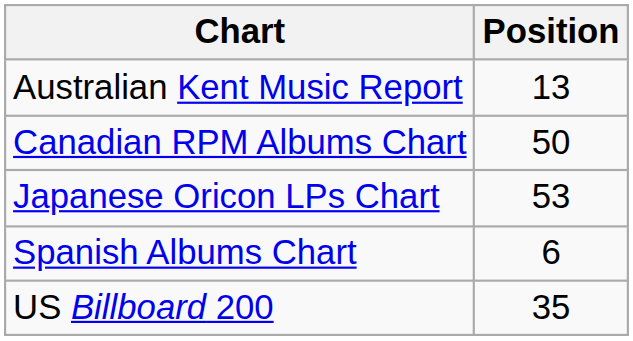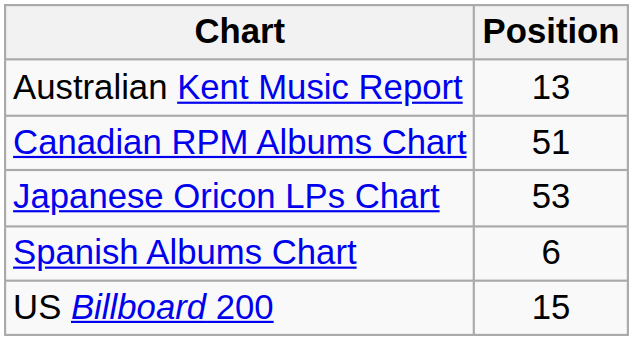 <table class="wikitable sortable" style="text-align:center;">
 <tr>
 <th>Chart</th>
 <th>Position</th>
 </tr>
 <tr>
 <td align="left">Australian <a href='#'>Kent Music Report</a></td>
 <td>13</td>
 </tr>
 <tr>
 <td align="left"><a href='#'>Canadian RPM Albums Chart</a></td>
-<td>50</td>
+<td>51</td>
 </tr>
 <tr>
 <td align="left"><a href='#'>Japanese Oricon LPs Chart</a></td>
 <td>53</td>
 </tr>
 <tr>
 <td align="left"><a href='#'>Spanish Albums Chart</a></td>
 <td>6</td>
 </tr>
 <tr>
 <td align="left">US <a href='#'><em>Billboard</em> 200</a></td>
-<td>35</td>
+<td>15</td>
 </tr>
 </table>
